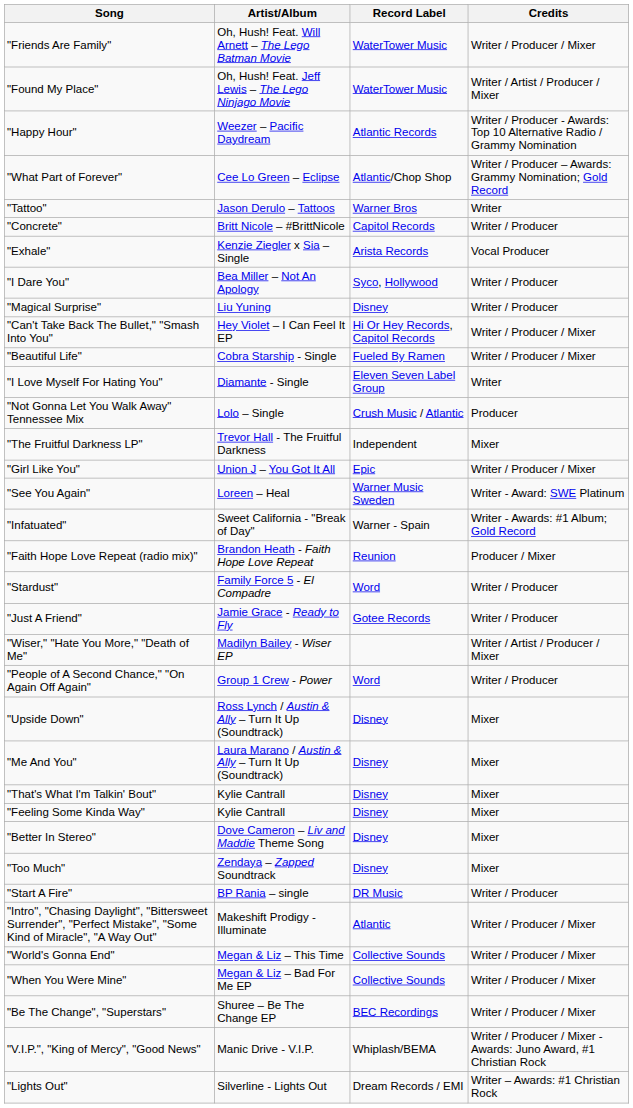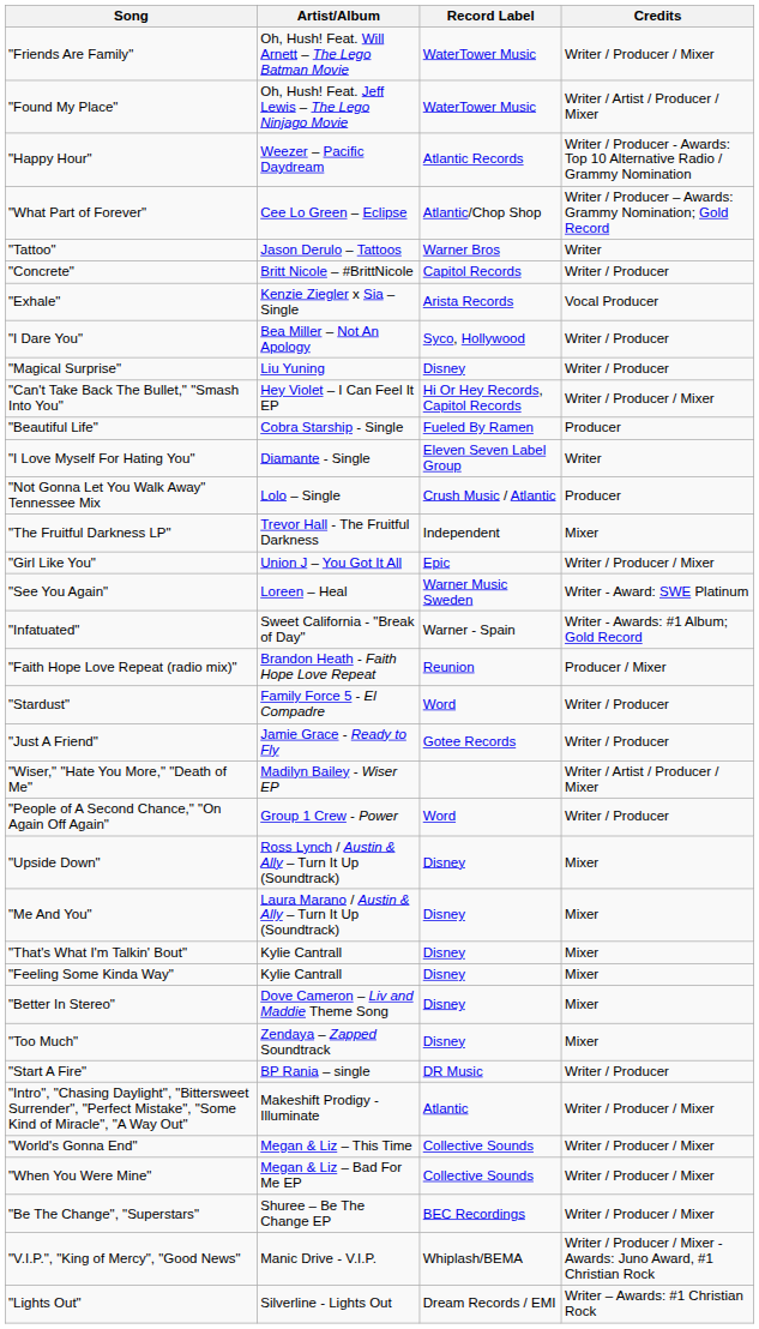 <table class="wikitable sortable">
 <tr>
 <th>Song</th>
 <th>Artist/Album</th>
 <th>Record Label</th>
 <th>Credits</th>
 </tr>
 <tr>
 <td>"Friends Are Family"</td>
 <td>Oh, Hush! Feat. <a href='#'>Will Arnett</a> – <em><a href='#'>The Lego Batman Movie</a></em></td>
 <td><a href='#'>WaterTower Music</a></td>
 <td>Writer / Producer / Mixer</td>
 </tr>
 <tr>
 <td>"Found My Place"</td>
 <td>Oh, Hush! Feat. <a href='#'>Jeff Lewis</a> – <em><a href='#'>The Lego Ninjago Movie</a></em></td>
 <td><a href='#'>WaterTower Music</a></td>
 <td>Writer / Artist / Producer / Mixer</td>
 </tr>
 <tr>
 <td>"Happy Hour"</td>
 <td><a href='#'>Weezer</a> – <a href='#'>Pacific Daydream</a></td>
 <td><a href='#'>Atlantic Records</a></td>
 <td>Writer / Producer - Awards: Top 10 Alternative Radio / Grammy Nomination</td>
 </tr>
 <tr>
 <td>"What Part of Forever"</td>
 <td><a href='#'>Cee Lo Green</a> – <a href='#'>Eclipse</a></td>
 <td><a href='#'>Atlantic</a>/Chop Shop</td>
 <td>Writer / Producer – Awards: Grammy Nomination; <a href='#'>Gold Record</a></td>
 </tr>
 <tr>
 <td>"Tattoo"</td>
 <td><a href='#'>Jason Derulo</a> – <a href='#'>Tattoos</a></td>
 <td><a href='#'>Warner Bros</a></td>
 <td>Writer</td>
 </tr>
 <tr>
 <td>"Concrete"</td>
 <td><a href='#'>Britt Nicole</a> – #BrittNicole</td>
 <td><a href='#'>Capitol Records</a></td>
 <td>Writer / Producer</td>
 </tr>
 <tr>
 <td>"Exhale"</td>
 <td><a href='#'>Kenzie Ziegler</a> x <a href='#'>Sia</a> – Single</td>
 <td><a href='#'>Arista Records</a></td>
 <td>Vocal Producer</td>
 </tr>
 <tr>
 <td>"I Dare You"</td>
 <td><a href='#'>Bea Miller</a> – <a href='#'>Not An Apology</a></td>
 <td><a href='#'>Syco</a>, <a href='#'>Hollywood</a></td>
 <td>Writer / Producer</td>
 </tr>
 <tr>
 <td>"Magical Surprise"</td>
 <td><a href='#'>Liu Yuning</a></td>
 <td><a href='#'>Disney</a></td>
 <td>Writer / Producer</td>
 </tr>
 <tr>
 <td>"Can't Take Back The Bullet," "Smash Into You"</td>
 <td><a href='#'>Hey Violet</a> – I Can Feel It EP</td>
 <td><a href='#'>Hi Or Hey Records</a>, <a href='#'>Capitol Records</a></td>
 <td>Writer / Producer / Mixer</td>
 </tr>
 <tr>
 <td>"Beautiful Life"</td>
 <td><a href='#'>Cobra Starship</a> - Single</td>
 <td><a href='#'>Fueled By Ramen</a></td>
-<td>Writer / Producer / Mixer</td>
+<td>Producer</td>
 </tr>
 <tr>
 <td>"I Love Myself For Hating You"</td>
 <td><a href='#'>Diamante</a> - Single</td>
 <td><a href='#'>Eleven Seven Label Group</a></td>
 <td>Writer</td>
 </tr>
 <tr>
 <td>"Not Gonna Let You Walk Away" Tennessee Mix</td>
 <td><a href='#'>Lolo</a> – Single</td>
 <td><a href='#'>Crush Music</a> / <a href='#'>Atlantic</a></td>
 <td>Producer</td>
 </tr>
 <tr>
 <td>"The Fruitful Darkness LP"</td>
 <td><a href='#'>Trevor Hall</a> - The Fruitful Darkness</td>
 <td>Independent</td>
 <td>Mixer</td>
 </tr>
 <tr>
 <td>"Girl Like You"</td>
 <td><a href='#'>Union J</a> – <a href='#'>You Got It All</a></td>
 <td><a href='#'>Epic</a></td>
 <td>Writer / Producer / Mixer</td>
 </tr>
 <tr>
 <td>"See You Again"</td>
 <td><a href='#'>Loreen</a> – Heal</td>
 <td><a href='#'>Warner Music Sweden</a></td>
 <td>Writer - Award: <a href='#'>SWE</a> Platinum</td>
 </tr>
 <tr>
 <td>"Infatuated"</td>
 <td>Sweet California - "Break of Day"</td>
 <td>Warner - Spain</td>
 <td>Writer - Awards:  #1 Album; <a href='#'>Gold Record</a></td>
 </tr>
 <tr>
 <td>"Faith Hope Love Repeat (radio mix)"</td>
 <td><a href='#'>Brandon Heath</a> - <em>Faith Hope Love Repeat</em></td>
 <td><a href='#'>Reunion</a></td>
 <td>Producer / Mixer</td>
 </tr>
 <tr>
 <td>"Stardust"</td>
 <td><a href='#'>Family Force 5</a> - <em>El Compadre</em></td>
 <td><a href='#'>Word</a></td>
 <td>Writer / Producer</td>
 </tr>
 <tr>
 <td>"Just A Friend"</td>
 <td><a href='#'>Jamie Grace</a> - <em><a href='#'>Ready to Fly</a></em></td>
 <td><a href='#'>Gotee Records</a></td>
 <td>Writer / Producer</td>
 </tr>
 <tr>
 <td>"Wiser," "Hate You More," "Death of Me"</td>
 <td><a href='#'>Madilyn Bailey</a> - <em>Wiser EP</em></td>
 <td></td>
 <td>Writer / Artist / Producer / Mixer</td>
 </tr>
 <tr>
 <td>"People of A Second Chance," "On Again Off Again"</td>
 <td><a href='#'>Group 1 Crew</a> - <em>Power</em></td>
 <td><a href='#'>Word</a></td>
 <td>Writer / Producer</td>
 </tr>
 <tr>
 <td>"Upside Down"</td>
 <td><a href='#'>Ross Lynch</a> / <em><a href='#'>Austin & Ally</a></em> – Turn It Up (Soundtrack)</td>
 <td><a href='#'>Disney</a></td>
 <td>Mixer</td>
 </tr>
 <tr>
 <td>"Me And You"</td>
 <td><a href='#'>Laura Marano</a> / <em><a href='#'>Austin & Ally</a></em> – Turn It Up (Soundtrack)</td>
 <td><a href='#'>Disney</a></td>
 <td>Mixer</td>
 </tr>
 <tr>
 <td>"That's What I'm Talkin' Bout"</td>
 <td>Kylie Cantrall</td>
 <td><a href='#'>Disney</a></td>
 <td>Mixer</td>
 </tr>
 <tr>
 <td>"Feeling Some Kinda Way"</td>
 <td>Kylie Cantrall</td>
 <td><a href='#'>Disney</a></td>
 <td>Mixer</td>
 </tr>
 <tr>
 <td>"Better In Stereo"</td>
 <td><a href='#'>Dove Cameron</a> – <em><a href='#'>Liv and Maddie</a></em> Theme Song</td>
 <td><a href='#'>Disney</a></td>
 <td>Mixer</td>
 </tr>
 <tr>
 <td>"Too Much"</td>
 <td><a href='#'>Zendaya</a> – <em><a href='#'>Zapped</a></em> Soundtrack</td>
 <td><a href='#'>Disney</a></td>
 <td>Mixer</td>
 </tr>
 <tr>
 <td>"Start A Fire"</td>
 <td><a href='#'>BP Rania</a> – single</td>
 <td><a href='#'>DR Music</a></td>
 <td>Writer / Producer</td>
 </tr>
 <tr>
 <td>"Intro", "Chasing Daylight", "Bittersweet Surrender", "Perfect Mistake", "Some Kind of Miracle", "A Way Out"</td>
 <td>Makeshift Prodigy - Illuminate</td>
 <td><a href='#'>Atlantic</a></td>
 <td>Writer / Producer / Mixer</td>
 </tr>
 <tr>
 <td>"World's Gonna End"</td>
 <td><a href='#'>Megan & Liz</a> – This Time</td>
 <td><a href='#'>Collective Sounds</a></td>
 <td>Writer / Producer / Mixer</td>
 </tr>
 <tr>
 <td>"When You Were Mine"</td>
 <td><a href='#'>Megan & Liz</a> – Bad For Me EP</td>
 <td><a href='#'>Collective Sounds</a></td>
 <td>Writer / Producer / Mixer</td>
 </tr>
 <tr>
 <td>"Be The Change", "Superstars"</td>
 <td>Shuree – Be The Change EP</td>
 <td><a href='#'>BEC Recordings</a></td>
 <td>Writer / Producer / Mixer</td>
 </tr>
 <tr>
 <td>"V.I.P.", "King of Mercy", "Good News"</td>
 <td>Manic Drive - V.I.P.</td>
 <td>Whiplash/BEMA</td>
 <td>Writer / Producer / Mixer - Awards: Juno Award, #1 Christian Rock</td>
 </tr>
 <tr>
 <td>"Lights Out"</td>
 <td>Silverline - Lights Out</td>
 <td>Dream Records / EMI</td>
 <td>Writer – Awards: #1 Christian Rock</td>
 </tr>
 </table>
